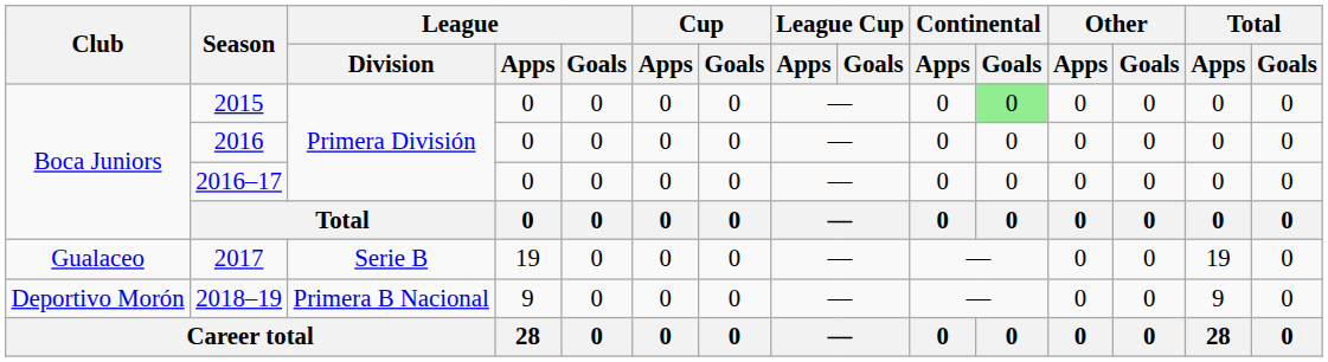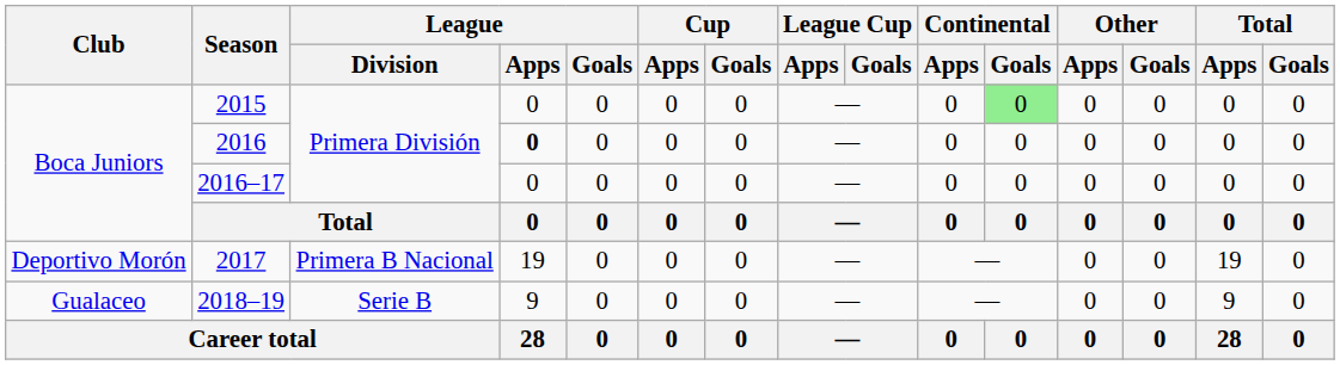 <table class="wikitable" style="text-align:center">
 <tr>
 <th rowspan="2">Club</th>
 <th rowspan="2">Season</th>
 <th colspan="3">League</th>
 <th colspan="2">Cup</th>
 <th colspan="2">League Cup</th>
 <th colspan="2">Continental</th>
 <th colspan="2">Other</th>
 <th colspan="2">Total</th>
 </tr>
 <tr>
 <th>Division</th>
 <th>Apps</th>
 <th>Goals</th>
 <th>Apps</th>
 <th>Goals</th>
 <th>Apps</th>
 <th>Goals</th>
 <th>Apps</th>
 <th>Goals</th>
 <th>Apps</th>
 <th>Goals</th>
 <th>Apps</th>
 <th>Goals</th>
 </tr>
 <tr>
 <td rowspan="4"><a href='#'>Boca Juniors</a></td>
 <td><a href='#'>2015</a></td>
 <td rowspan="3"><a href='#'>Primera División</a></td>
 <td>0</td>
 <td>0</td>
 <td>0</td>
 <td>0</td>
 <td colspan="2">—</td>
 <td>0</td>
 <td style="background: lightgreen;">0</td>
 <td>0</td>
 <td>0</td>
 <td>0</td>
 <td>0</td>
 </tr>
 <tr>
 <td><a href='#'>2016</a></td>
-<td>0</td>
+<td><strong>0</strong></td>
 <td>0</td>
 <td>0</td>
 <td>0</td>
 <td colspan="2">—</td>
 <td>0</td>
 <td>0</td>
 <td>0</td>
 <td>0</td>
 <td>0</td>
 <td>0</td>
 </tr>
 <tr>
 <td><a href='#'>2016–17</a></td>
 <td>0</td>
 <td>0</td>
 <td>0</td>
 <td>0</td>
 <td colspan="2">—</td>
 <td>0</td>
 <td>0</td>
 <td>0</td>
 <td>0</td>
 <td>0</td>
 <td>0</td>
 </tr>
 <tr>
 <th colspan="2">Total</th>
 <th>0</th>
 <th>0</th>
 <th>0</th>
 <th>0</th>
 <th colspan="2">—</th>
 <th>0</th>
 <th>0</th>
 <th>0</th>
 <th>0</th>
 <th>0</th>
 <th>0</th>
 </tr>
 <tr>
-<td rowspan="1"><a href='#'>Gualaceo</a></td>
+<td rowspan="1"><a href='#'>Deportivo Morón</a></td>
 <td><a href='#'>2017</a></td>
-<td rowspan="1"><a href='#'>Serie B</a></td>
+<td rowspan="1"><a href='#'>Primera B Nacional</a></td>
 <td>19</td>
 <td>0</td>
 <td>0</td>
 <td>0</td>
 <td colspan="2">—</td>
 <td colspan="2">—</td>
 <td>0</td>
 <td>0</td>
 <td>19</td>
 <td>0</td>
 </tr>
 <tr>
-<td rowspan="1"><a href='#'>Deportivo Morón</a></td>
+<td rowspan="1"><a href='#'>Gualaceo</a></td>
 <td><a href='#'>2018–19</a></td>
-<td rowspan="1"><a href='#'>Primera B Nacional</a></td>
+<td rowspan="1"><a href='#'>Serie B</a></td>
 <td>9</td>
 <td>0</td>
 <td>0</td>
 <td>0</td>
 <td colspan="2">—</td>
 <td colspan="2">—</td>
 <td>0</td>
 <td>0</td>
 <td>9</td>
 <td>0</td>
 </tr>
 <tr>
 <th colspan="3">Career total</th>
 <th>28</th>
 <th>0</th>
 <th>0</th>
 <th>0</th>
 <th colspan="2">—</th>
 <th>0</th>
 <th>0</th>
 <th>0</th>
 <th>0</th>
 <th>28</th>
 <th>0</th>
 </tr>
 </table>
